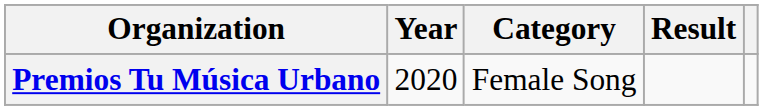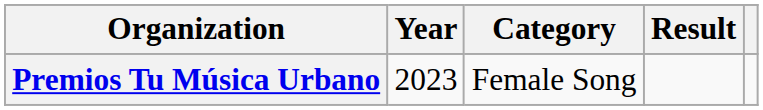 <table class="wikitable sortable plainrowheaders" style="border:none; margin:0;">
 <tr>
 <th scope="col">Organization</th>
 <th scope="col">Year</th>
 <th scope="col">Category</th>
 <th scope="col">Result</th>
 <th class="unsortable" scope="col"></th>
 </tr>
 <tr>
 <th scope="row"><a href='#'>Premios Tu Música Urbano</a></th>
-<td>2020</td>
+<td>2023</td>
 <td>Female Song</td>
 <td></td>
 <td style="text-align:center;"></td>
 </tr>
 <tr>
 </tr>
 </table>
